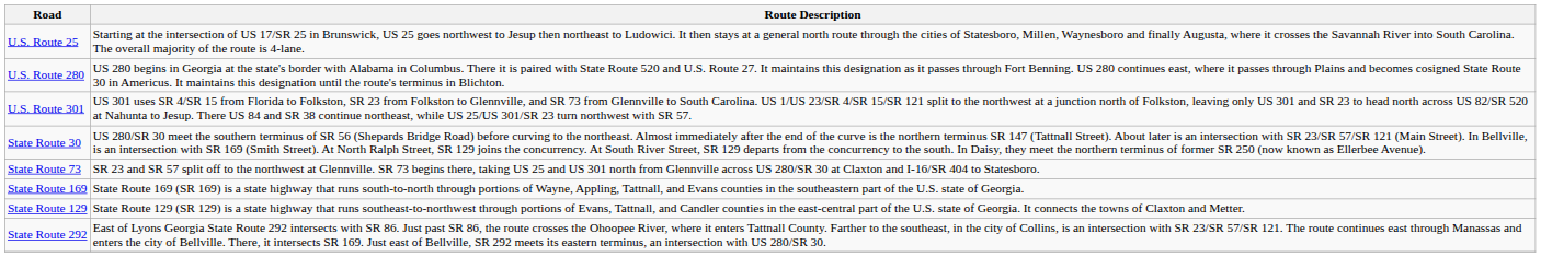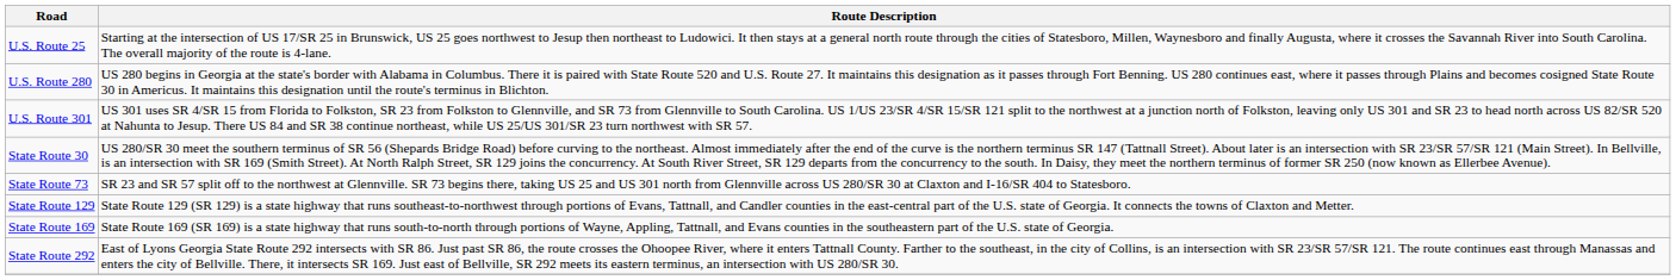 <table class="wikitable sortable">
 <tr>
 <th>Road</th>
 <th>Route Description</th>
 </tr>
 <tr>
 <td> <a href='#'>U.S. Route 25</a></td>
 <td>Starting at the intersection of US 17/SR 25 in Brunswick, US 25 goes northwest to Jesup then northeast to Ludowici. It then stays at a general north route through the cities of Statesboro, Millen, Waynesboro and finally Augusta, where it crosses the Savannah River into South Carolina. The overall majority of the route is 4-lane.</td>
 </tr>
 <tr>
 <td nowrap=""> <a href='#'>U.S. Route 280</a></td>
 <td>US 280 begins in Georgia at the state's border with Alabama in Columbus. There it is paired with State Route 520 and U.S. Route 27. It maintains this designation as it passes through Fort Benning. US 280 continues east, where it passes through Plains and becomes cosigned State Route 30 in Americus. It maintains this designation until the route's terminus in Blichton.</td>
 </tr>
 <tr>
 <td> <a href='#'>U.S. Route 301</a></td>
 <td>US 301 uses SR 4/SR 15 from Florida to Folkston, SR 23 from Folkston to Glennville, and SR 73 from Glennville to South Carolina. US 1/US 23/SR 4/SR 15/SR 121 split to the northwest at a junction north of Folkston, leaving only US 301 and SR 23 to head north across US 82/SR 520 at Nahunta to Jesup. There US 84 and SR 38 continue northeast, while US 25/US 301/SR 23 turn northwest with SR 57.</td>
 </tr>
 <tr>
 <td> <a href='#'>State Route 30</a></td>
 <td>US 280/SR 30 meet the southern terminus of SR 56 (Shepards Bridge Road) before curving to the northeast. Almost immediately after the end of the curve is the northern terminus SR 147 (Tattnall Street). About  later is an intersection with SR 23/SR 57/SR 121 (Main Street). In Bellville, is an intersection with SR 169 (Smith Street). At North Ralph Street, SR 129 joins the concurrency. At South River Street, SR 129 departs from the concurrency to the south. In Daisy, they meet the northern terminus of former SR 250 (now known as Ellerbee Avenue).</td>
 </tr>
 <tr>
 <td> <a href='#'>State Route 73</a></td>
 <td>SR 23 and SR 57 split off to the northwest at Glennville. SR 73 begins there, taking US 25 and US 301 north from Glennville across US 280/SR 30 at Claxton and I-16/SR 404 to Statesboro.</td>
 </tr>
 <tr>
+<td> <a href='#'>State Route 129</a></td>
+<td>State Route 129 (SR 129) is a  state highway that runs southeast-to-northwest through portions of Evans, Tattnall, and Candler counties in the east-central part of the U.S. state of Georgia. It connects the towns of Claxton and Metter.</td>
+</tr>
+<tr>
 <td> <a href='#'>State Route 169</a></td>
 <td>State Route 169 (SR 169) is a  state highway that runs south-to-north through portions of Wayne, Appling, Tattnall, and Evans counties in the southeastern part of the U.S. state of Georgia.</td>
-</tr>
-<tr>
-<td> <a href='#'>State Route 129</a></td>
-<td>State Route 129 (SR 129) is a  state highway that runs southeast-to-northwest through portions of Evans, Tattnall, and Candler counties in the east-central part of the U.S. state of Georgia. It connects the towns of Claxton and Metter.</td>
 </tr>
 <tr>
 <td nowrap=""> <a href='#'>State Route 292</a></td>
 <td>East of Lyons Georgia State Route 292 intersects with SR 86. Just past SR 86, the route crosses the Ohoopee River, where it enters Tattnall County. Farther to the southeast, in the city of Collins, is an intersection with SR 23/SR 57/SR 121. The route continues east through Manassas and enters the city of Bellville. There, it intersects SR 169. Just east of Bellville, SR 292 meets its eastern terminus, an intersection with US 280/SR 30.</td>
 </tr>
 <tr>
 </tr>
 </table>
